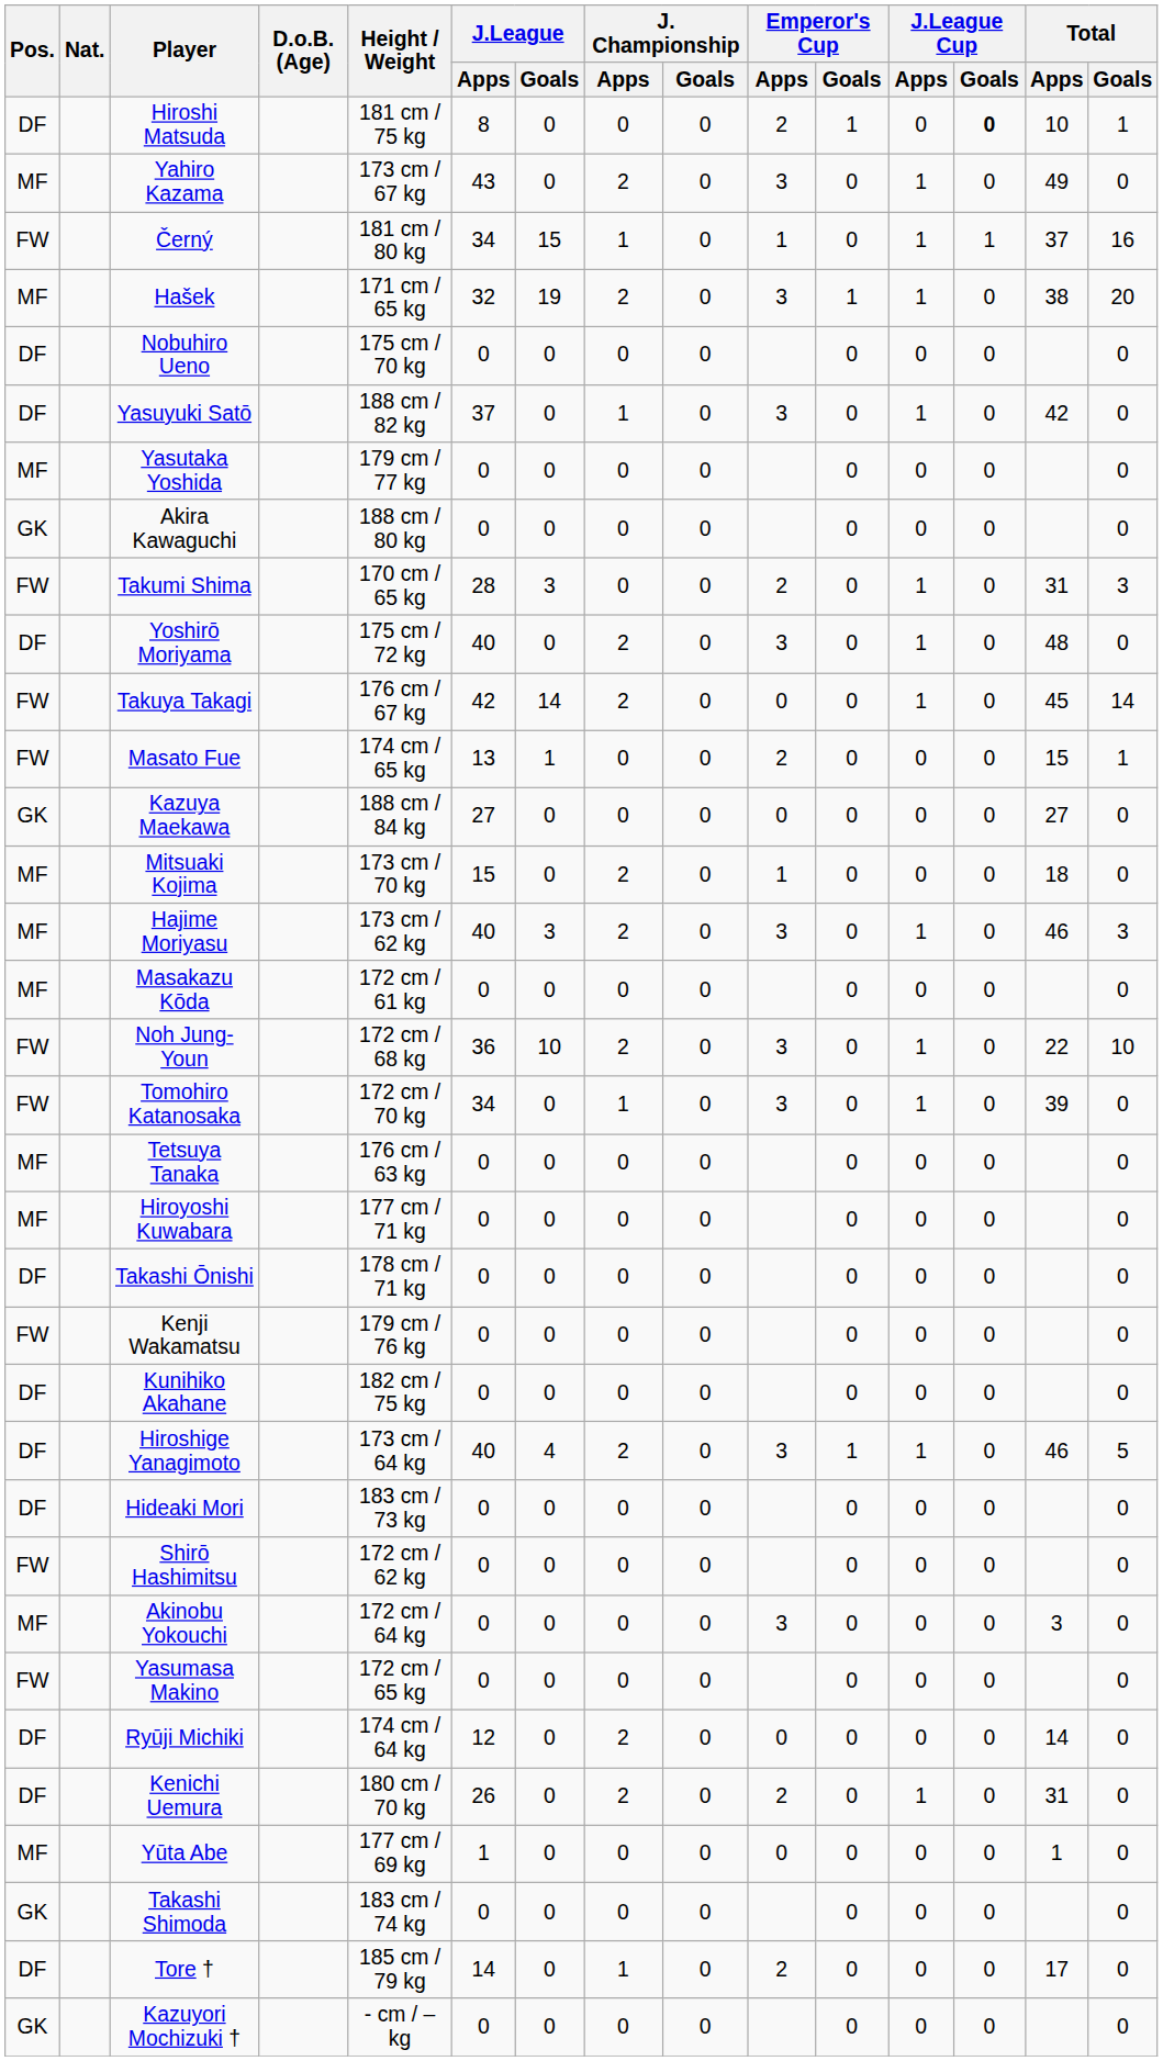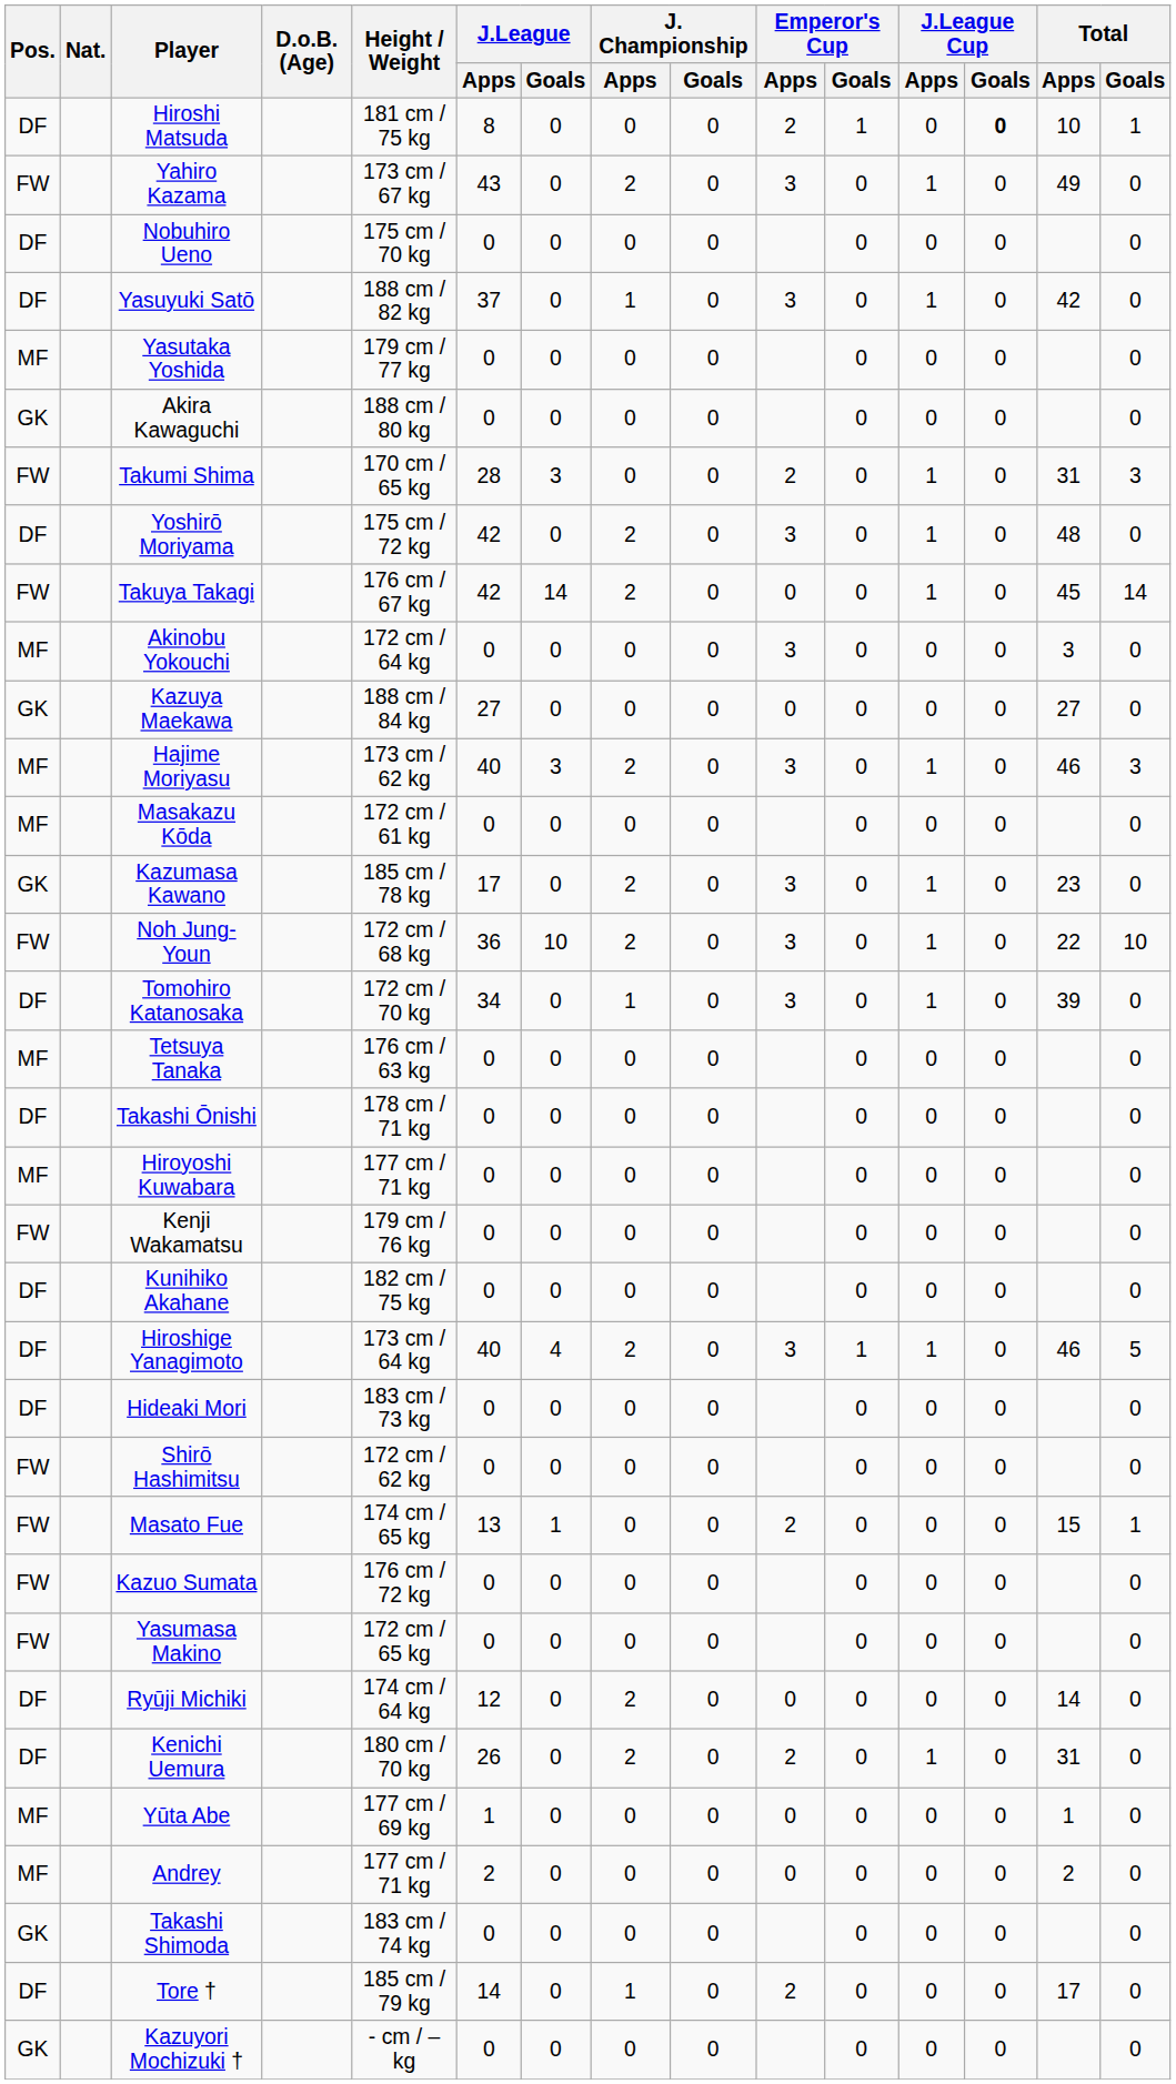 <table class="wikitable" style="text-align:center;">
 <tr>
 <th rowspan="2">Pos.</th>
 <th rowspan="2">Nat.</th>
 <th rowspan="2">Player</th>
 <th rowspan="2">D.o.B. (Age)</th>
 <th rowspan="2">Height / Weight</th>
 <th colspan="2"><a href='#'>J.League</a></th>
 <th colspan="2">J. Championship</th>
 <th colspan="2"><a href='#'>Emperor's Cup</a></th>
 <th colspan="2"><a href='#'>J.League Cup</a></th>
 <th colspan="2">Total</th>
 </tr>
 <tr>
 <th>Apps</th>
 <th>Goals</th>
 <th>Apps</th>
 <th>Goals</th>
 <th>Apps</th>
 <th>Goals</th>
 <th>Apps</th>
 <th>Goals</th>
 <th>Apps</th>
 <th>Goals</th>
 </tr>
 <tr>
 <td>DF</td>
 <td></td>
 <td><a href='#'>Hiroshi Matsuda</a></td>
 <td></td>
 <td>181 cm / 75 kg</td>
 <td>8</td>
 <td>0</td>
 <td>0</td>
 <td>0</td>
 <td>2</td>
 <td>1</td>
 <td>0</td>
 <td><strong>0</strong></td>
 <td>10</td>
 <td>1</td>
 </tr>
 <tr>
-<td>MF</td>
+<td>FW</td>
 <td></td>
 <td><a href='#'>Yahiro Kazama</a></td>
 <td></td>
 <td>173 cm / 67 kg</td>
 <td>43</td>
 <td>0</td>
 <td>2</td>
 <td>0</td>
 <td>3</td>
 <td>0</td>
 <td>1</td>
 <td>0</td>
 <td>49</td>
 <td>0</td>
-</tr>
-<tr>
-<td>FW</td>
-<td></td>
-<td><a href='#'>Černý</a></td>
-<td></td>
-<td>181 cm / 80 kg</td>
-<td>34</td>
-<td>15</td>
-<td>1</td>
-<td>0</td>
-<td>1</td>
-<td>0</td>
-<td>1</td>
-<td>1</td>
-<td>37</td>
-<td>16</td>
-</tr>
-<tr>
-<td>MF</td>
-<td></td>
-<td><a href='#'>Hašek</a></td>
-<td></td>
-<td>171 cm / 65 kg</td>
-<td>32</td>
-<td>19</td>
-<td>2</td>
-<td>0</td>
-<td>3</td>
-<td>1</td>
-<td>1</td>
-<td>0</td>
-<td>38</td>
-<td>20</td>
 </tr>
 <tr>
 <td>DF</td>
 <td></td>
 <td><a href='#'>Nobuhiro Ueno</a></td>
 <td></td>
 <td>175 cm / 70 kg</td>
 <td>0</td>
 <td>0</td>
 <td>0</td>
 <td>0</td>
 <td></td>
 <td>0</td>
 <td>0</td>
 <td>0</td>
 <td></td>
 <td>0</td>
 </tr>
 <tr>
 <td>DF</td>
 <td></td>
 <td><a href='#'>Yasuyuki Satō</a></td>
 <td></td>
 <td>188 cm / 82 kg</td>
 <td>37</td>
 <td>0</td>
 <td>1</td>
 <td>0</td>
 <td>3</td>
 <td>0</td>
 <td>1</td>
 <td>0</td>
 <td>42</td>
 <td>0</td>
 </tr>
 <tr>
 <td>MF</td>
 <td></td>
 <td><a href='#'>Yasutaka Yoshida</a></td>
 <td></td>
 <td>179 cm / 77 kg</td>
 <td>0</td>
 <td>0</td>
 <td>0</td>
 <td>0</td>
 <td></td>
 <td>0</td>
 <td>0</td>
 <td>0</td>
 <td></td>
 <td>0</td>
 </tr>
 <tr>
 <td>GK</td>
 <td></td>
 <td>Akira Kawaguchi</td>
 <td></td>
 <td>188 cm / 80 kg</td>
 <td>0</td>
 <td>0</td>
 <td>0</td>
 <td>0</td>
 <td></td>
 <td>0</td>
 <td>0</td>
 <td>0</td>
 <td></td>
 <td>0</td>
 </tr>
 <tr>
 <td>FW</td>
 <td></td>
 <td><a href='#'>Takumi Shima</a></td>
 <td></td>
 <td>170 cm / 65 kg</td>
 <td>28</td>
 <td>3</td>
 <td>0</td>
 <td>0</td>
 <td>2</td>
 <td>0</td>
 <td>1</td>
 <td>0</td>
 <td>31</td>
 <td>3</td>
 </tr>
 <tr>
 <td>DF</td>
 <td></td>
 <td><a href='#'>Yoshirō Moriyama</a></td>
 <td></td>
 <td>175 cm / 72 kg</td>
-<td>40</td>
+<td>42</td>
 <td>0</td>
 <td>2</td>
 <td>0</td>
 <td>3</td>
 <td>0</td>
 <td>1</td>
 <td>0</td>
 <td>48</td>
 <td>0</td>
 </tr>
 <tr>
 <td>FW</td>
 <td></td>
 <td><a href='#'>Takuya Takagi</a></td>
 <td></td>
 <td>176 cm / 67 kg</td>
 <td>42</td>
 <td>14</td>
 <td>2</td>
 <td>0</td>
 <td>0</td>
 <td>0</td>
 <td>1</td>
 <td>0</td>
 <td>45</td>
 <td>14</td>
 </tr>
 <tr>
-<td>FW</td>
+<td>MF</td>
 <td></td>
-<td><a href='#'>Masato Fue</a></td>
+<td><a href='#'>Akinobu Yokouchi</a></td>
 <td></td>
-<td>174 cm / 65 kg</td>
-<td>13</td>
-<td>1</td>
-<td>0</td>
-<td>0</td>
-<td>2</td>
+<td>172 cm / 64 kg</td>
 <td>0</td>
 <td>0</td>
 <td>0</td>
-<td>15</td>
-<td>1</td>
+<td>0</td>
+<td>3</td>
+<td>0</td>
+<td>0</td>
+<td>0</td>
+<td>3</td>
+<td>0</td>
 </tr>
 <tr>
 <td>GK</td>
 <td></td>
 <td><a href='#'>Kazuya Maekawa</a></td>
 <td></td>
 <td>188 cm / 84 kg</td>
 <td>27</td>
 <td>0</td>
 <td>0</td>
 <td>0</td>
 <td>0</td>
 <td>0</td>
 <td>0</td>
 <td>0</td>
 <td>27</td>
-<td>0</td>
-</tr>
-<tr>
-<td>MF</td>
-<td></td>
-<td><a href='#'>Mitsuaki Kojima</a></td>
-<td></td>
-<td>173 cm / 70 kg</td>
-<td>15</td>
-<td>0</td>
-<td>2</td>
-<td>0</td>
-<td>1</td>
-<td>0</td>
-<td>0</td>
-<td>0</td>
-<td>18</td>
 <td>0</td>
 </tr>
 <tr>
 <td>MF</td>
 <td></td>
 <td><a href='#'>Hajime Moriyasu</a></td>
 <td></td>
 <td>173 cm / 62 kg</td>
 <td>40</td>
 <td>3</td>
 <td>2</td>
 <td>0</td>
 <td>3</td>
 <td>0</td>
 <td>1</td>
 <td>0</td>
 <td>46</td>
 <td>3</td>
 </tr>
 <tr>
 <td>MF</td>
 <td></td>
 <td><a href='#'>Masakazu Kōda</a></td>
 <td></td>
 <td>172 cm / 61 kg</td>
 <td>0</td>
 <td>0</td>
 <td>0</td>
 <td>0</td>
 <td></td>
 <td>0</td>
 <td>0</td>
 <td>0</td>
 <td></td>
 <td>0</td>
 </tr>
 <tr>
+<td>GK</td>
+<td></td>
+<td><a href='#'>Kazumasa Kawano</a></td>
+<td></td>
+<td>185 cm / 78 kg</td>
+<td>17</td>
+<td>0</td>
+<td>2</td>
+<td>0</td>
+<td>3</td>
+<td>0</td>
+<td>1</td>
+<td>0</td>
+<td>23</td>
+<td>0</td>
+</tr>
+<tr>
 <td>FW</td>
 <td></td>
 <td><a href='#'>Noh Jung-Youn</a></td>
 <td></td>
 <td>172 cm / 68 kg</td>
 <td>36</td>
 <td>10</td>
 <td>2</td>
 <td>0</td>
 <td>3</td>
 <td>0</td>
 <td>1</td>
 <td>0</td>
 <td>22</td>
 <td>10</td>
 </tr>
 <tr>
-<td>FW</td>
+<td>DF</td>
 <td></td>
 <td><a href='#'>Tomohiro Katanosaka</a></td>
 <td></td>
 <td>172 cm / 70 kg</td>
 <td>34</td>
 <td>0</td>
 <td>1</td>
 <td>0</td>
 <td>3</td>
 <td>0</td>
 <td>1</td>
 <td>0</td>
 <td>39</td>
 <td>0</td>
 </tr>
 <tr>
 <td>MF</td>
 <td></td>
 <td><a href='#'>Tetsuya Tanaka</a></td>
 <td></td>
 <td>176 cm / 63 kg</td>
 <td>0</td>
 <td>0</td>
 <td>0</td>
 <td>0</td>
 <td></td>
 <td>0</td>
 <td>0</td>
 <td>0</td>
 <td></td>
 <td>0</td>
 </tr>
 <tr>
-<td>MF</td>
+<td>DF</td>
 <td></td>
-<td><a href='#'>Hiroyoshi Kuwabara</a></td>
+<td><a href='#'>Takashi Ōnishi</a></td>
 <td></td>
-<td>177 cm / 71 kg</td>
+<td>178 cm / 71 kg</td>
 <td>0</td>
 <td>0</td>
 <td>0</td>
 <td>0</td>
 <td></td>
 <td>0</td>
 <td>0</td>
 <td>0</td>
 <td></td>
 <td>0</td>
 </tr>
 <tr>
-<td>DF</td>
+<td>MF</td>
 <td></td>
-<td><a href='#'>Takashi Ōnishi</a></td>
+<td><a href='#'>Hiroyoshi Kuwabara</a></td>
 <td></td>
-<td>178 cm / 71 kg</td>
+<td>177 cm / 71 kg</td>
 <td>0</td>
 <td>0</td>
 <td>0</td>
 <td>0</td>
 <td></td>
 <td>0</td>
 <td>0</td>
 <td>0</td>
 <td></td>
 <td>0</td>
 </tr>
 <tr>
 <td>FW</td>
 <td></td>
 <td>Kenji Wakamatsu</td>
 <td></td>
 <td>179 cm / 76 kg</td>
 <td>0</td>
 <td>0</td>
 <td>0</td>
 <td>0</td>
 <td></td>
 <td>0</td>
 <td>0</td>
 <td>0</td>
 <td></td>
 <td>0</td>
 </tr>
 <tr>
 <td>DF</td>
 <td></td>
 <td><a href='#'>Kunihiko Akahane</a></td>
 <td></td>
 <td>182 cm / 75 kg</td>
 <td>0</td>
 <td>0</td>
 <td>0</td>
 <td>0</td>
 <td></td>
 <td>0</td>
 <td>0</td>
 <td>0</td>
 <td></td>
 <td>0</td>
 </tr>
 <tr>
 <td>DF</td>
 <td></td>
 <td><a href='#'>Hiroshige Yanagimoto</a></td>
 <td></td>
 <td>173 cm / 64 kg</td>
 <td>40</td>
 <td>4</td>
 <td>2</td>
 <td>0</td>
 <td>3</td>
 <td>1</td>
 <td>1</td>
 <td>0</td>
 <td>46</td>
 <td>5</td>
 </tr>
 <tr>
 <td>DF</td>
 <td></td>
 <td><a href='#'>Hideaki Mori</a></td>
 <td></td>
 <td>183 cm / 73 kg</td>
 <td>0</td>
 <td>0</td>
 <td>0</td>
 <td>0</td>
 <td></td>
 <td>0</td>
 <td>0</td>
 <td>0</td>
 <td></td>
 <td>0</td>
 </tr>
 <tr>
 <td>FW</td>
 <td></td>
 <td><a href='#'>Shirō Hashimitsu</a></td>
 <td></td>
 <td>172 cm / 62 kg</td>
 <td>0</td>
 <td>0</td>
 <td>0</td>
 <td>0</td>
 <td></td>
 <td>0</td>
 <td>0</td>
 <td>0</td>
 <td></td>
 <td>0</td>
 </tr>
 <tr>
-<td>MF</td>
+<td>FW</td>
 <td></td>
-<td><a href='#'>Akinobu Yokouchi</a></td>
+<td><a href='#'>Masato Fue</a></td>
 <td></td>
-<td>172 cm / 64 kg</td>
+<td>174 cm / 65 kg</td>
+<td>13</td>
+<td>1</td>
+<td>0</td>
+<td>0</td>
+<td>2</td>
+<td>0</td>
+<td>0</td>
+<td>0</td>
+<td>15</td>
+<td>1</td>
+</tr>
+<tr>
+<td>FW</td>
+<td></td>
+<td><a href='#'>Kazuo Sumata</a></td>
+<td></td>
+<td>176 cm / 72 kg</td>
 <td>0</td>
 <td>0</td>
 <td>0</td>
 <td>0</td>
-<td>3</td>
+<td></td>
 <td>0</td>
 <td>0</td>
 <td>0</td>
-<td>3</td>
+<td></td>
 <td>0</td>
 </tr>
 <tr>
 <td>FW</td>
 <td></td>
 <td><a href='#'>Yasumasa Makino</a></td>
 <td></td>
 <td>172 cm / 65 kg</td>
 <td>0</td>
 <td>0</td>
 <td>0</td>
 <td>0</td>
 <td></td>
 <td>0</td>
 <td>0</td>
 <td>0</td>
 <td></td>
 <td>0</td>
 </tr>
 <tr>
 <td>DF</td>
 <td></td>
 <td><a href='#'>Ryūji Michiki</a></td>
 <td></td>
 <td>174 cm / 64 kg</td>
 <td>12</td>
 <td>0</td>
 <td>2</td>
 <td>0</td>
 <td>0</td>
 <td>0</td>
 <td>0</td>
 <td>0</td>
 <td>14</td>
 <td>0</td>
 </tr>
 <tr>
 <td>DF</td>
 <td></td>
 <td><a href='#'>Kenichi Uemura</a></td>
 <td></td>
 <td>180 cm / 70 kg</td>
 <td>26</td>
 <td>0</td>
 <td>2</td>
 <td>0</td>
 <td>2</td>
 <td>0</td>
 <td>1</td>
 <td>0</td>
 <td>31</td>
 <td>0</td>
 </tr>
 <tr>
 <td>MF</td>
 <td></td>
 <td><a href='#'>Yūta Abe</a></td>
 <td></td>
 <td>177 cm / 69 kg</td>
 <td>1</td>
 <td>0</td>
 <td>0</td>
 <td>0</td>
 <td>0</td>
 <td>0</td>
 <td>0</td>
 <td>0</td>
 <td>1</td>
 <td>0</td>
 </tr>
 <tr>
+<td>MF</td>
+<td></td>
+<td><a href='#'>Andrey</a></td>
+<td></td>
+<td>177 cm / 71 kg</td>
+<td>2</td>
+<td>0</td>
+<td>0</td>
+<td>0</td>
+<td>0</td>
+<td>0</td>
+<td>0</td>
+<td>0</td>
+<td>2</td>
+<td>0</td>
+</tr>
+<tr>
 <td>GK</td>
 <td></td>
 <td><a href='#'>Takashi Shimoda</a></td>
 <td></td>
 <td>183 cm / 74 kg</td>
 <td>0</td>
 <td>0</td>
 <td>0</td>
 <td>0</td>
 <td></td>
 <td>0</td>
 <td>0</td>
 <td>0</td>
 <td></td>
 <td>0</td>
 </tr>
 <tr>
 <td>DF</td>
 <td></td>
 <td><a href='#'>Tore</a> †</td>
 <td></td>
 <td>185 cm / 79 kg</td>
 <td>14</td>
 <td>0</td>
 <td>1</td>
 <td>0</td>
 <td>2</td>
 <td>0</td>
 <td>0</td>
 <td>0</td>
 <td>17</td>
 <td>0</td>
 </tr>
 <tr>
 <td>GK</td>
 <td></td>
 <td><a href='#'>Kazuyori Mochizuki</a> †</td>
 <td></td>
 <td>- cm / – kg</td>
 <td>0</td>
 <td>0</td>
 <td>0</td>
 <td>0</td>
 <td></td>
 <td>0</td>
 <td>0</td>
 <td>0</td>
 <td></td>
 <td>0</td>
 </tr>
 </table>
